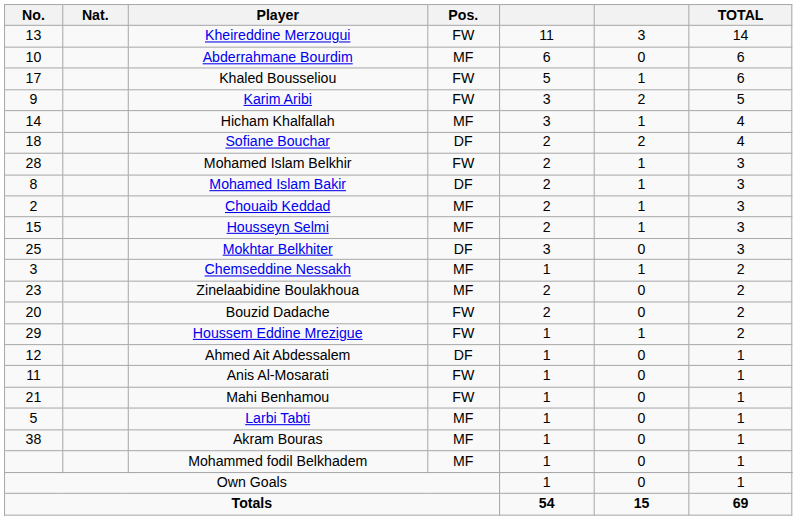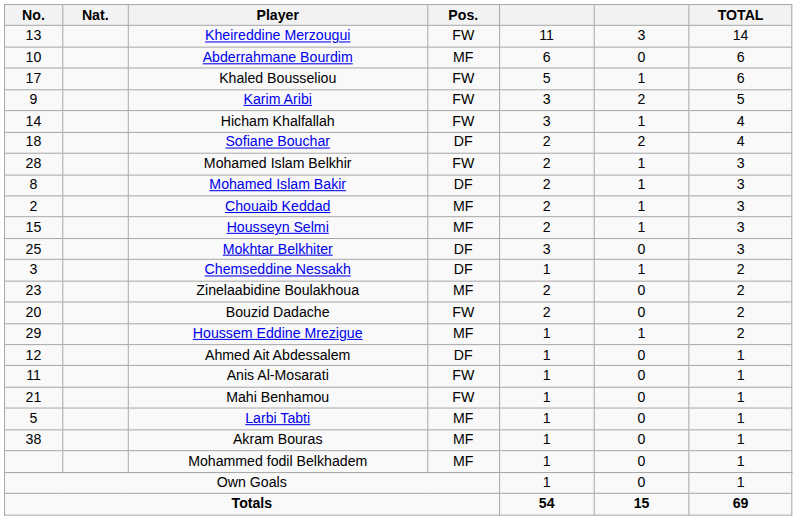 <table class="wikitable sortable alternance"  style="font-size:85%; text-align:center; line-height:14px; width:60%;">
 <tr>
 <th width=10>No.</th>
 <th width=10>Nat.</th>
 <th width=140>Player</th>
 <th width=10>Pos.</th>
 <th width=40></th>
 <th width=40></th>
 <th width=10>TOTAL</th>
 </tr>
 <tr>
 <td>13</td>
 <td></td>
 <td><a href='#'>Kheireddine Merzougui</a></td>
 <td>FW</td>
 <td>11</td>
 <td>3</td>
 <td>14</td>
 </tr>
 <tr>
 <td>10</td>
 <td></td>
 <td><a href='#'>Abderrahmane Bourdim</a></td>
 <td>MF</td>
 <td>6</td>
 <td>0</td>
 <td>6</td>
 </tr>
 <tr>
 <td>17</td>
 <td></td>
 <td>Khaled Bousseliou</td>
 <td>FW</td>
 <td>5</td>
 <td>1</td>
 <td>6</td>
 </tr>
 <tr>
 <td>9</td>
 <td></td>
 <td><a href='#'>Karim Aribi</a></td>
 <td>FW</td>
 <td>3</td>
 <td>2</td>
 <td>5</td>
 </tr>
 <tr>
 <td>14</td>
 <td></td>
 <td>Hicham Khalfallah</td>
-<td>MF</td>
+<td>FW</td>
 <td>3</td>
 <td>1</td>
 <td>4</td>
 </tr>
 <tr>
 <td>18</td>
 <td></td>
 <td><a href='#'>Sofiane Bouchar</a></td>
 <td>DF</td>
 <td>2</td>
 <td>2</td>
 <td>4</td>
 </tr>
 <tr>
 <td>28</td>
 <td></td>
 <td>Mohamed Islam Belkhir</td>
 <td>FW</td>
 <td>2</td>
 <td>1</td>
 <td>3</td>
 </tr>
 <tr>
 <td>8</td>
 <td></td>
 <td><a href='#'>Mohamed Islam Bakir</a></td>
 <td>DF</td>
 <td>2</td>
 <td>1</td>
 <td>3</td>
 </tr>
 <tr>
 <td>2</td>
 <td></td>
 <td><a href='#'>Chouaib Keddad</a></td>
 <td>MF</td>
 <td>2</td>
 <td>1</td>
 <td>3</td>
 </tr>
 <tr>
 <td>15</td>
 <td></td>
 <td><a href='#'>Housseyn Selmi</a></td>
 <td>MF</td>
 <td>2</td>
 <td>1</td>
 <td>3</td>
 </tr>
 <tr>
 <td>25</td>
 <td></td>
 <td><a href='#'>Mokhtar Belkhiter</a></td>
 <td>DF</td>
 <td>3</td>
 <td>0</td>
 <td>3</td>
 </tr>
 <tr>
 <td>3</td>
 <td></td>
 <td><a href='#'>Chemseddine Nessakh</a></td>
-<td>MF</td>
+<td>DF</td>
 <td>1</td>
 <td>1</td>
 <td>2</td>
 </tr>
 <tr>
 <td>23</td>
 <td></td>
 <td>Zinelaabidine Boulakhoua</td>
 <td>MF</td>
 <td>2</td>
 <td>0</td>
 <td>2</td>
 </tr>
 <tr>
 <td>20</td>
 <td></td>
 <td>Bouzid Dadache</td>
 <td>FW</td>
 <td>2</td>
 <td>0</td>
 <td>2</td>
 </tr>
 <tr>
 <td>29</td>
 <td></td>
 <td><a href='#'>Houssem Eddine Mrezigue</a></td>
-<td>FW</td>
+<td>MF</td>
 <td>1</td>
 <td>1</td>
 <td>2</td>
 </tr>
 <tr>
 <td>12</td>
 <td></td>
 <td>Ahmed Ait Abdessalem</td>
 <td>DF</td>
 <td>1</td>
 <td>0</td>
 <td>1</td>
 </tr>
 <tr>
 <td>11</td>
 <td></td>
 <td>Anis Al-Mosarati</td>
 <td>FW</td>
 <td>1</td>
 <td>0</td>
 <td>1</td>
 </tr>
 <tr>
 <td>21</td>
 <td></td>
 <td>Mahi Benhamou</td>
 <td>FW</td>
 <td>1</td>
 <td>0</td>
 <td>1</td>
 </tr>
 <tr>
 <td>5</td>
 <td></td>
 <td><a href='#'>Larbi Tabti</a></td>
 <td>MF</td>
 <td>1</td>
 <td>0</td>
 <td>1</td>
 </tr>
 <tr>
 <td>38</td>
 <td></td>
 <td>Akram Bouras</td>
 <td>MF</td>
 <td>1</td>
 <td>0</td>
 <td>1</td>
 </tr>
 <tr>
 <td></td>
 <td></td>
 <td>Mohammed fodil Belkhadem</td>
 <td>MF</td>
 <td>1</td>
 <td>0</td>
 <td>1</td>
 </tr>
 <tr>
 </tr>
 <tr class="sortbottom">
 <td colspan="4">Own Goals</td>
 <td>1</td>
 <td>0</td>
 <td>1</td>
 </tr>
 <tr class="sortbottom">
 <td colspan="4"><strong>Totals</strong></td>
 <td><strong>54</strong></td>
 <td><strong>15</strong></td>
 <td><strong>69</strong></td>
 </tr>
 </table>
